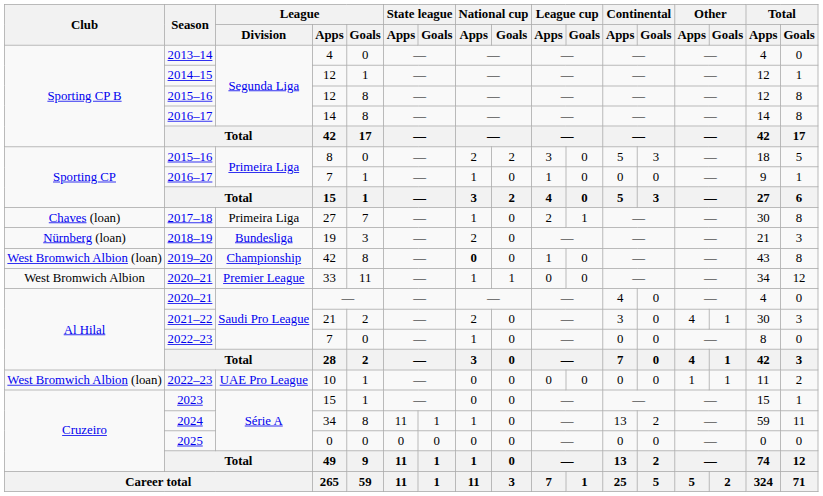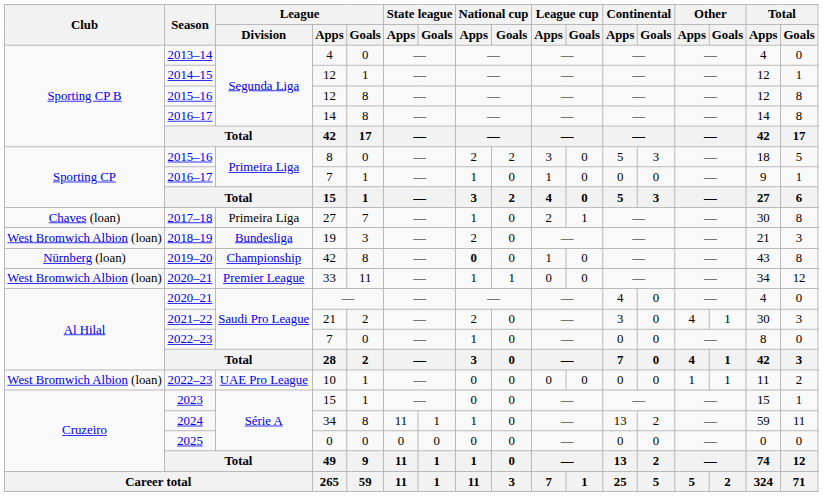 <table class="wikitable" style="text-align: center">
 <tr>
 <th rowspan="2">Club</th>
 <th rowspan="2">Season</th>
 <th colspan="3">League</th>
 <th colspan="2">State league</th>
 <th colspan="2">National cup</th>
 <th colspan="2">League cup</th>
 <th colspan="2">Continental</th>
 <th colspan="2">Other</th>
 <th colspan="2">Total</th>
 </tr>
 <tr>
 <th>Division</th>
 <th>Apps</th>
 <th>Goals</th>
 <th>Apps</th>
 <th>Goals</th>
 <th>Apps</th>
 <th>Goals</th>
 <th>Apps</th>
 <th>Goals</th>
 <th>Apps</th>
 <th>Goals</th>
 <th>Apps</th>
 <th>Goals</th>
 <th>Apps</th>
 <th>Goals</th>
 </tr>
 <tr>
 <td rowspan="5"><a href='#'>Sporting CP B</a></td>
 <td><a href='#'>2013–14</a></td>
 <td rowspan="4"><a href='#'>Segunda Liga</a></td>
 <td>4</td>
 <td>0</td>
 <td colspan="2">—</td>
 <td colspan="2">—</td>
 <td colspan="2">—</td>
 <td colspan="2">—</td>
 <td colspan="2">—</td>
 <td>4</td>
 <td>0</td>
 </tr>
 <tr>
 <td><a href='#'>2014–15</a></td>
 <td>12</td>
 <td>1</td>
 <td colspan="2">—</td>
 <td colspan="2">—</td>
 <td colspan="2">—</td>
 <td colspan="2">—</td>
 <td colspan="2">—</td>
 <td>12</td>
 <td>1</td>
 </tr>
 <tr>
 <td><a href='#'>2015–16</a></td>
 <td>12</td>
 <td>8</td>
 <td colspan="2">—</td>
 <td colspan="2">—</td>
 <td colspan="2">—</td>
 <td colspan="2">—</td>
 <td colspan="2">—</td>
 <td>12</td>
 <td>8</td>
 </tr>
 <tr>
 <td><a href='#'>2016–17</a></td>
 <td>14</td>
 <td>8</td>
 <td colspan="2">—</td>
 <td colspan="2">—</td>
 <td colspan="2">—</td>
 <td colspan="2">—</td>
 <td colspan="2">—</td>
 <td>14</td>
 <td>8</td>
 </tr>
 <tr>
 <th colspan="2">Total</th>
 <th>42</th>
 <th>17</th>
 <th colspan="2">—</th>
 <th colspan="2">—</th>
 <th colspan="2">—</th>
 <th colspan="2">—</th>
 <th colspan="2">—</th>
 <th>42</th>
 <th>17</th>
 </tr>
 <tr>
 <td rowspan="3"><a href='#'>Sporting CP</a></td>
 <td><a href='#'>2015–16</a></td>
 <td rowspan="2"><a href='#'>Primeira Liga</a></td>
 <td>8</td>
 <td>0</td>
 <td colspan="2">—</td>
 <td>2</td>
 <td>2</td>
 <td>3</td>
 <td>0</td>
 <td>5</td>
 <td>3</td>
 <td colspan="2">—</td>
 <td>18</td>
 <td>5</td>
 </tr>
 <tr>
 <td><a href='#'>2016–17</a></td>
 <td>7</td>
 <td>1</td>
 <td colspan="2">—</td>
 <td>1</td>
 <td>0</td>
 <td>1</td>
 <td>0</td>
 <td>0</td>
 <td>0</td>
 <td colspan="2">—</td>
 <td>9</td>
 <td>1</td>
 </tr>
 <tr>
 <th colspan="2">Total</th>
 <th>15</th>
 <th>1</th>
 <th colspan="2">—</th>
 <th>3</th>
 <th>2</th>
 <th>4</th>
 <th>0</th>
 <th>5</th>
 <th>3</th>
 <th colspan="2">—</th>
 <th>27</th>
 <th>6</th>
 </tr>
 <tr>
 <td><a href='#'>Chaves</a> (loan)</td>
 <td><a href='#'>2017–18</a></td>
 <td>Primeira Liga</td>
 <td>27</td>
 <td>7</td>
 <td colspan="2">—</td>
 <td>1</td>
 <td>0</td>
 <td>2</td>
 <td>1</td>
 <td colspan="2">—</td>
 <td colspan="2">—</td>
 <td>30</td>
 <td>8</td>
 </tr>
 <tr>
-<td><a href='#'>Nürnberg</a> (loan)</td>
+<td><a href='#'>West Bromwich Albion</a> (loan)</td>
 <td><a href='#'>2018–19</a></td>
 <td><a href='#'>Bundesliga</a></td>
 <td>19</td>
 <td>3</td>
 <td colspan="2">—</td>
 <td>2</td>
 <td>0</td>
 <td colspan="2">—</td>
 <td colspan="2">—</td>
 <td colspan="2">—</td>
 <td>21</td>
 <td>3</td>
 </tr>
 <tr>
-<td><a href='#'>West Bromwich Albion</a> (loan)</td>
+<td><a href='#'>Nürnberg</a> (loan)</td>
 <td><a href='#'>2019–20</a></td>
 <td><a href='#'>Championship</a></td>
 <td>42</td>
 <td>8</td>
 <td colspan="2">—</td>
 <td><strong>0</strong></td>
 <td>0</td>
 <td>1</td>
 <td>0</td>
 <td colspan="2">—</td>
 <td colspan="2">—</td>
 <td>43</td>
 <td>8</td>
 </tr>
 <tr>
-<td>West Bromwich Albion</td>
+<td><a href='#'>West Bromwich Albion</a> (loan)</td>
 <td><a href='#'>2020–21</a></td>
 <td><a href='#'>Premier League</a></td>
 <td>33</td>
 <td>11</td>
 <td colspan="2">—</td>
 <td>1</td>
 <td>1</td>
 <td>0</td>
 <td>0</td>
 <td colspan="2">—</td>
 <td colspan="2">—</td>
 <td>34</td>
 <td>12</td>
 </tr>
 <tr>
 <td rowspan="4"><a href='#'>Al Hilal</a></td>
 <td><a href='#'>2020–21</a></td>
 <td rowspan="3"><a href='#'>Saudi Pro League</a></td>
 <td colspan="2">—</td>
 <td colspan="2">—</td>
 <td colspan="2">—</td>
 <td colspan="2">—</td>
 <td>4</td>
 <td>0</td>
 <td colspan="2">—</td>
 <td>4</td>
 <td>0</td>
 </tr>
 <tr>
 <td><a href='#'>2021–22</a></td>
 <td>21</td>
 <td>2</td>
 <td colspan="2">—</td>
 <td>2</td>
 <td>0</td>
 <td colspan="2">—</td>
 <td>3</td>
 <td>0</td>
 <td>4</td>
 <td>1</td>
 <td>30</td>
 <td>3</td>
 </tr>
 <tr>
 <td><a href='#'>2022–23</a></td>
 <td>7</td>
 <td>0</td>
 <td colspan="2">—</td>
 <td>1</td>
 <td>0</td>
 <td colspan="2">—</td>
 <td>0</td>
 <td>0</td>
 <td colspan="2">—</td>
 <td>8</td>
 <td>0</td>
 </tr>
 <tr>
 <th colspan="2">Total</th>
 <th>28</th>
 <th>2</th>
 <th colspan="2">—</th>
 <th>3</th>
 <th>0</th>
 <th colspan="2">—</th>
 <th>7</th>
 <th>0</th>
 <th>4</th>
 <th>1</th>
 <th>42</th>
 <th>3</th>
 </tr>
 <tr>
 <td><a href='#'>West Bromwich Albion</a> (loan)</td>
 <td><a href='#'>2022–23</a></td>
 <td><a href='#'>UAE Pro League</a></td>
 <td>10</td>
 <td>1</td>
 <td colspan="2">—</td>
 <td>0</td>
 <td>0</td>
 <td>0</td>
 <td>0</td>
 <td>0</td>
 <td>0</td>
 <td>1</td>
 <td>1</td>
 <td>11</td>
 <td>2</td>
 </tr>
 <tr>
 <td rowspan="4"><a href='#'>Cruzeiro</a></td>
 <td><a href='#'>2023</a></td>
 <td rowspan="3"><a href='#'>Série A</a></td>
 <td>15</td>
 <td>1</td>
 <td colspan="2">—</td>
 <td>0</td>
 <td>0</td>
 <td colspan="2">—</td>
 <td colspan="2">—</td>
 <td colspan="2">—</td>
 <td>15</td>
 <td>1</td>
 </tr>
 <tr>
 <td><a href='#'>2024</a></td>
 <td>34</td>
 <td>8</td>
 <td>11</td>
 <td>1</td>
 <td>1</td>
 <td>0</td>
 <td colspan="2">—</td>
 <td>13</td>
 <td>2</td>
 <td colspan="2">—</td>
 <td>59</td>
 <td>11</td>
 </tr>
 <tr>
 <td><a href='#'>2025</a></td>
 <td>0</td>
 <td>0</td>
 <td>0</td>
 <td>0</td>
 <td>0</td>
 <td>0</td>
 <td colspan="2">—</td>
 <td>0</td>
 <td>0</td>
 <td colspan="2">—</td>
 <td>0</td>
 <td>0</td>
 </tr>
 <tr>
 <th colspan="2">Total</th>
 <th>49</th>
 <th>9</th>
 <th>11</th>
 <th>1</th>
 <th>1</th>
 <th>0</th>
 <th colspan="2">—</th>
 <th>13</th>
 <th>2</th>
 <th colspan="2">—</th>
 <th>74</th>
 <th>12</th>
 </tr>
 <tr>
 <th colspan="3">Career total</th>
 <th>265</th>
 <th>59</th>
 <th>11</th>
 <th>1</th>
 <th>11</th>
 <th>3</th>
 <th>7</th>
 <th>1</th>
 <th>25</th>
 <th>5</th>
 <th>5</th>
 <th>2</th>
 <th>324</th>
 <th>71</th>
 </tr>
 </table>
